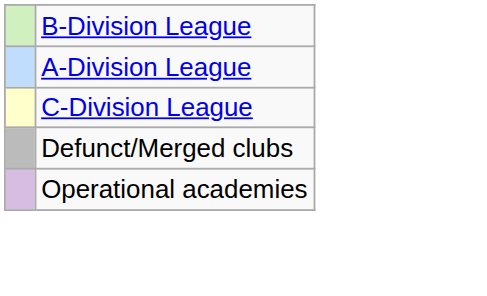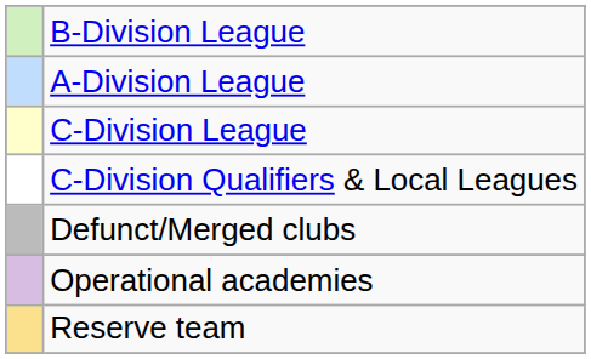 <table class="wikitable" style="text-align:left; font-size:90%;">
 <tr>
 <td style="width:10px; background:#D0F0C0;"></td>
 <td><a href='#'>B-Division League</a></td>
 </tr>
 <tr>
 <td style="width:10px; background:#c1ddfd;"></td>
 <td><a href='#'>A-Division League</a></td>
 </tr>
 <tr>
 <td style="width:10px; background:#ffffcc;"></td>
 <td><a href='#'>C-Division League</a></td>
 </tr>
 <tr>
+<td style="width:10px; background:#ffffff;"></td>
+<td><a href='#'>C-Division Qualifiers</a> & Local Leagues</td>
+</tr>
+<tr>
 <td style="width:10px; background:#bbb;"></td>
 <td>Defunct/Merged clubs</td>
 </tr>
 <tr>
 <td style="width:10px; background:#D7BDE2;"></td>
 <td>Operational academies</td>
 </tr>
+<tr>
+<td style="width:10px; background:#FBE08D"></td>
+<td>Reserve team</td>
+</tr>
 </table>
